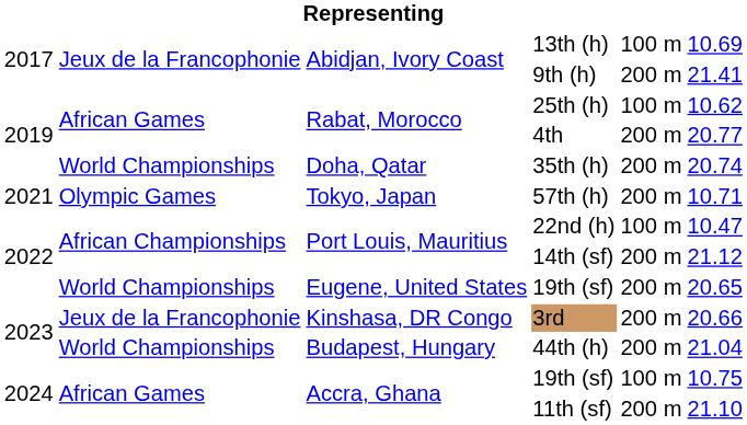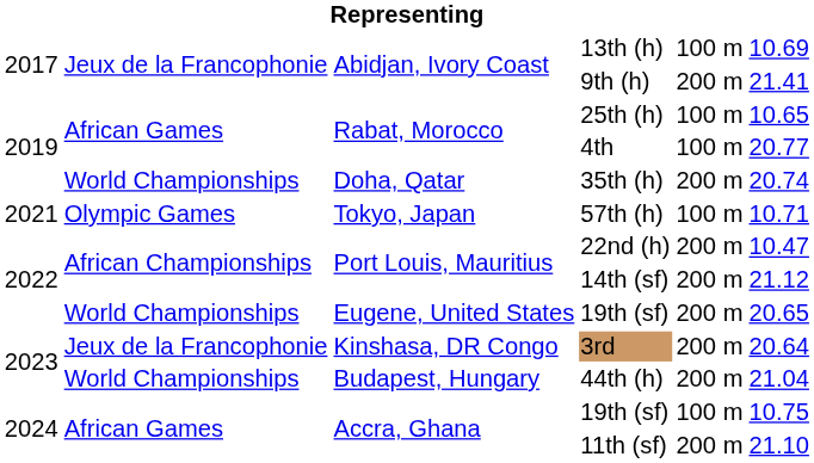 <table>
 <tr>
 <th colspan="6">Representing </th>
 </tr>
 <tr>
 <td rowspan=2>2017</td>
 <td rowspan=2><a href='#'>Jeux de la Francophonie</a></td>
 <td rowspan=2><a href='#'>Abidjan, Ivory Coast</a></td>
 <td>13th (h)</td>
 <td>100 m</td>
 <td><a href='#'>10.69</a></td>
 </tr>
 <tr>
 <td>9th (h)</td>
 <td>200 m</td>
 <td><a href='#'>21.41</a></td>
 </tr>
 <tr>
 <td rowspan=3>2019</td>
 <td rowspan=2><a href='#'>African Games</a></td>
 <td rowspan=2><a href='#'>Rabat, Morocco</a></td>
 <td>25th (h)</td>
 <td>100 m</td>
-<td><a href='#'>10.62</a></td>
+<td><a href='#'>10.65</a></td>
 </tr>
 <tr>
 <td>4th</td>
-<td>200 m</td>
+<td>100 m</td>
 <td><a href='#'>20.77</a></td>
 </tr>
 <tr>
 <td><a href='#'>World Championships</a></td>
 <td><a href='#'>Doha, Qatar</a></td>
 <td>35th (h)</td>
 <td>200 m</td>
 <td><a href='#'>20.74</a></td>
 </tr>
 <tr>
 <td>2021</td>
 <td><a href='#'>Olympic Games</a></td>
 <td><a href='#'>Tokyo, Japan</a></td>
 <td>57th (h)</td>
-<td>200 m</td>
+<td>100 m</td>
 <td><a href='#'>10.71</a></td>
 </tr>
 <tr>
 <td rowspan=3>2022</td>
 <td rowspan=2><a href='#'>African Championships</a></td>
 <td rowspan=2><a href='#'>Port Louis, Mauritius</a></td>
 <td>22nd (h)</td>
-<td>100 m</td>
+<td>200 m</td>
 <td><a href='#'>10.47</a></td>
 </tr>
 <tr>
 <td>14th (sf)</td>
 <td>200 m</td>
 <td><a href='#'>21.12</a></td>
 </tr>
 <tr>
 <td><a href='#'>World Championships</a></td>
 <td><a href='#'>Eugene, United States</a></td>
 <td>19th (sf)</td>
 <td>200 m</td>
 <td><a href='#'>20.65</a></td>
 </tr>
 <tr>
 <td rowspan=2>2023</td>
 <td><a href='#'>Jeux de la Francophonie</a></td>
 <td><a href='#'>Kinshasa, DR Congo</a></td>
 <td bgcolor=cc9966>3rd</td>
 <td>200 m</td>
-<td><a href='#'>20.66</a></td>
+<td><a href='#'>20.64</a></td>
 </tr>
 <tr>
 <td><a href='#'>World Championships</a></td>
 <td><a href='#'>Budapest, Hungary</a></td>
 <td>44th (h)</td>
 <td>200 m</td>
 <td><a href='#'>21.04</a></td>
 </tr>
 <tr>
 <td rowspan=2>2024</td>
 <td rowspan=2><a href='#'>African Games</a></td>
 <td rowspan=2><a href='#'>Accra, Ghana</a></td>
 <td>19th (sf)</td>
 <td>100 m</td>
 <td><a href='#'>10.75</a></td>
 </tr>
 <tr>
 <td>11th (sf)</td>
 <td>200 m</td>
 <td><a href='#'>21.10</a></td>
 </tr>
 </table>
